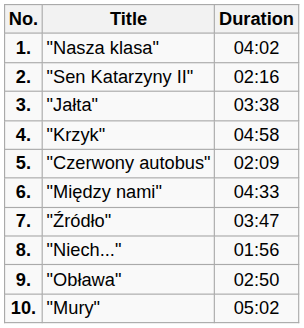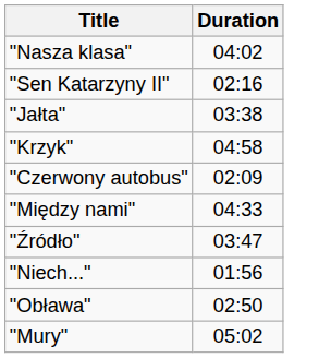 <table class="wikitable">
 <tr>
-<th>No.</th>
 <th>Title</th>
 <th>Duration</th>
 </tr>
 <tr>
-<td style="text-align:center"><strong>1.</strong></td>
 <td>"Nasza klasa"</td>
 <td style="text-align:center">04:02</td>
 </tr>
 <tr>
-<td style="text-align:center"><strong>2.</strong></td>
 <td>"Sen Katarzyny II"</td>
 <td style="text-align:center">02:16</td>
 </tr>
 <tr>
-<td style="text-align:center"><strong>3.</strong></td>
 <td>"Jałta"</td>
 <td style="text-align:center">03:38</td>
 </tr>
 <tr>
-<td style="text-align:center"><strong>4.</strong></td>
 <td>"Krzyk"</td>
 <td style="text-align:center">04:58</td>
 </tr>
 <tr>
-<td style="text-align:center"><strong>5.</strong></td>
 <td>"Czerwony autobus"</td>
 <td style="text-align:center">02:09</td>
 </tr>
 <tr>
-<td style="text-align:center"><strong>6.</strong></td>
 <td>"Między nami"</td>
 <td style="text-align:center">04:33</td>
 </tr>
 <tr>
-<td style="text-align:center"><strong>7.</strong></td>
 <td>"Źródło"</td>
 <td style="text-align:center">03:47</td>
 </tr>
 <tr>
-<td style="text-align:center"><strong>8.</strong></td>
 <td>"Niech..."</td>
 <td style="text-align:center">01:56</td>
 </tr>
 <tr>
-<td style="text-align:center"><strong>9.</strong></td>
 <td>"Obława"</td>
 <td style="text-align:center">02:50</td>
 </tr>
 <tr>
-<td style="text-align:center"><strong>10.</strong></td>
 <td>"Mury"</td>
 <td style="text-align:center">05:02</td>
 </tr>
 </table>
